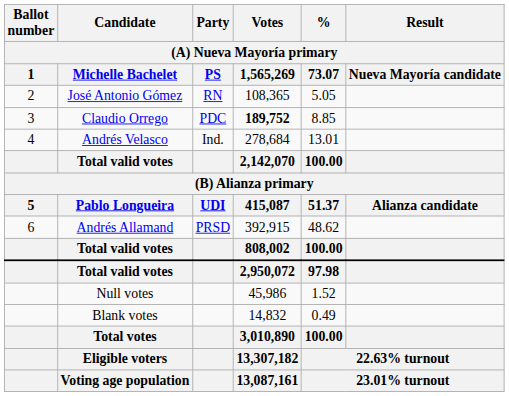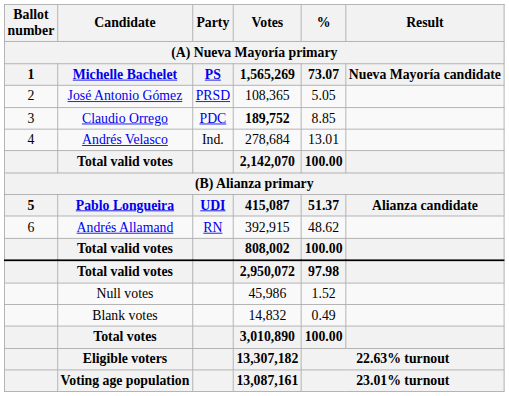 <table class="wikitable">
 <tr>
 <th>Ballot<br>number</th>
 <th>Candidate</th>
 <th>Party</th>
 <th>Votes</th>
 <th>%</th>
 <th>Result</th>
 </tr>
 <tr bgcolor="#ececec">
 <th colspan="6">(A) Nueva Mayoría primary</th>
 </tr>
 <tr align=center>
 <th>1</th>
 <th><a href='#'>Michelle Bachelet</a></th>
 <th><a href='#'>PS</a></th>
 <th>1,565,269</th>
 <th>73.07</th>
 <th>Nueva Mayoría candidate</th>
 </tr>
 <tr align=center>
 <td>2</td>
 <td><a href='#'>José Antonio Gómez</a></td>
-<td><a href='#'>RN</a></td>
+<td><a href='#'>PRSD</a></td>
 <td>108,365</td>
 <td>5.05</td>
 <td></td>
 </tr>
 <tr align=center>
 <td>3</td>
 <td><a href='#'>Claudio Orrego</a></td>
 <td><a href='#'>PDC</a></td>
 <td><strong>189,752</strong></td>
 <td>8.85</td>
 <td></td>
 </tr>
 <tr align=center>
 <td>4</td>
 <td><a href='#'>Andrés Velasco</a></td>
 <td>Ind.</td>
 <td>278,684</td>
 <td>13.01</td>
 <td></td>
 </tr>
 <tr>
 <th></th>
 <th>Total valid votes</th>
 <th></th>
 <th>2,142,070</th>
 <th>100.00</th>
 <th></th>
 </tr>
 <tr bgcolor="#ececec">
 <th colspan="6">(B) Alianza primary</th>
 </tr>
 <tr align=center>
 <th>5</th>
 <th><a href='#'>Pablo Longueira</a></th>
 <th><a href='#'>UDI</a></th>
 <th>415,087</th>
 <th>51.37</th>
 <th>Alianza candidate</th>
 </tr>
 <tr align=center>
 <td>6</td>
 <td><a href='#'>Andrés Allamand</a></td>
-<td><a href='#'>PRSD</a></td>
+<td><a href='#'>RN</a></td>
 <td>392,915</td>
 <td>48.62</td>
 <td></td>
 </tr>
 <tr>
 <th></th>
 <th>Total valid votes</th>
 <th></th>
 <th>808,002</th>
 <th>100.00</th>
 <th></th>
 </tr>
 <tr style="border-top: 2px solid black">
 <th></th>
 <th>Total valid votes</th>
 <th></th>
 <th>2,950,072</th>
 <th>97.98</th>
 <th></th>
 </tr>
 <tr align=center>
 <td></td>
 <td>Null votes</td>
 <td></td>
 <td>45,986</td>
 <td>1.52</td>
 <td></td>
 </tr>
 <tr align=center>
 <td></td>
 <td>Blank votes</td>
 <td></td>
 <td>14,832</td>
 <td>0.49</td>
 <td></td>
 </tr>
 <tr>
 <th></th>
 <th>Total votes</th>
 <th></th>
 <th>3,010,890</th>
 <th>100.00</th>
 <th></th>
 </tr>
 <tr>
 <th></th>
 <th>Eligible voters</th>
 <th></th>
 <th>13,307,182</th>
 <th colspan="2">22.63% turnout</th>
 </tr>
 <tr>
 <th></th>
 <th>Voting age population</th>
 <th></th>
 <th>13,087,161</th>
 <th colspan="2">23.01% turnout</th>
 </tr>
 </table>
